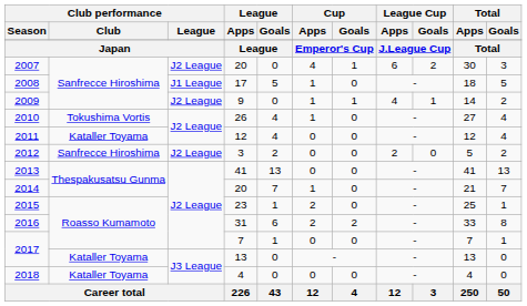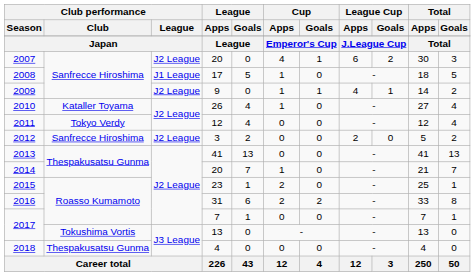 <table class="wikitable" style="text-align:center">
 <tr>
 <th colspan=3>Club performance</th>
 <th colspan=2>League</th>
 <th colspan=2>Cup</th>
 <th colspan=2>League Cup</th>
 <th colspan=2>Total</th>
 </tr>
 <tr>
 <th>Season</th>
 <th>Club</th>
 <th>League</th>
 <th>Apps</th>
 <th>Goals</th>
 <th>Apps</th>
 <th>Goals</th>
 <th>Apps</th>
 <th>Goals</th>
 <th>Apps</th>
 <th>Goals</th>
 </tr>
 <tr>
 </tr>
 <tr>
 <th colspan=3>Japan</th>
 <th colspan=2>League</th>
 <th colspan=2><a href='#'>Emperor's Cup</a></th>
 <th colspan=2><a href='#'>J.League Cup</a></th>
 <th colspan=2>Total</th>
 </tr>
 <tr>
 <td><a href='#'>2007</a></td>
 <td rowspan="3"><a href='#'>Sanfrecce Hiroshima</a></td>
 <td><a href='#'>J2 League</a></td>
 <td>20</td>
 <td>0</td>
 <td>4</td>
 <td>1</td>
 <td>6</td>
 <td>2</td>
 <td>30</td>
 <td>3</td>
 </tr>
 <tr>
 <td><a href='#'>2008</a></td>
 <td><a href='#'>J1 League</a></td>
 <td>17</td>
 <td>5</td>
 <td>1</td>
 <td>0</td>
 <td colspan="2">-</td>
 <td>18</td>
 <td>5</td>
 </tr>
 <tr>
 <td><a href='#'>2009</a></td>
 <td><a href='#'>J2 League</a></td>
 <td>9</td>
 <td>0</td>
 <td>1</td>
 <td>1</td>
 <td>4</td>
 <td>1</td>
 <td>14</td>
 <td>2</td>
 </tr>
 <tr>
 <td><a href='#'>2010</a></td>
-<td><a href='#'>Tokushima Vortis</a></td>
+<td><a href='#'>Kataller Toyama</a></td>
 <td rowspan="2"><a href='#'>J2 League</a></td>
 <td>26</td>
 <td>4</td>
 <td>1</td>
 <td>0</td>
 <td colspan="2">-</td>
 <td>27</td>
 <td>4</td>
 </tr>
 <tr>
 <td><a href='#'>2011</a></td>
-<td><a href='#'>Kataller Toyama</a></td>
+<td><a href='#'>Tokyo Verdy</a></td>
 <td>12</td>
 <td>4</td>
 <td>0</td>
 <td>0</td>
 <td colspan="2">-</td>
 <td>12</td>
 <td>4</td>
 </tr>
 <tr>
 <td><a href='#'>2012</a></td>
 <td><a href='#'>Sanfrecce Hiroshima</a></td>
 <td><a href='#'>J2 League</a></td>
 <td>3</td>
 <td>2</td>
 <td>0</td>
 <td>0</td>
 <td>2</td>
 <td>0</td>
 <td>5</td>
 <td>2</td>
 </tr>
 <tr>
 <td><a href='#'>2013</a></td>
 <td rowspan="2"><a href='#'>Thespakusatsu Gunma</a></td>
 <td rowspan="5"><a href='#'>J2 League</a></td>
 <td>41</td>
 <td>13</td>
 <td>0</td>
 <td>0</td>
 <td colspan="2">-</td>
 <td>41</td>
 <td>13</td>
 </tr>
 <tr>
 <td><a href='#'>2014</a></td>
 <td>20</td>
 <td>7</td>
 <td>1</td>
 <td>0</td>
 <td colspan="2">-</td>
 <td>21</td>
 <td>7</td>
 </tr>
 <tr>
 <td><a href='#'>2015</a></td>
 <td rowspan="3"><a href='#'>Roasso Kumamoto</a></td>
 <td>23</td>
 <td>1</td>
 <td>2</td>
 <td>0</td>
 <td colspan="2">-</td>
 <td>25</td>
 <td>1</td>
 </tr>
 <tr>
 <td><a href='#'>2016</a></td>
 <td>31</td>
 <td>6</td>
 <td>2</td>
 <td>2</td>
 <td colspan="2">-</td>
 <td>33</td>
 <td>8</td>
 </tr>
 <tr>
 <td rowspan="2"><a href='#'>2017</a></td>
 <td>7</td>
 <td>1</td>
 <td>0</td>
 <td>0</td>
 <td colspan="2">-</td>
 <td>7</td>
 <td>1</td>
 </tr>
 <tr>
-<td><a href='#'>Kataller Toyama</a></td>
+<td><a href='#'>Tokushima Vortis</a></td>
 <td rowspan="2"><a href='#'>J3 League</a></td>
 <td>13</td>
 <td>0</td>
 <td colspan="2">-</td>
 <td colspan="2">-</td>
 <td>13</td>
 <td>0</td>
 </tr>
 <tr>
 <td><a href='#'>2018</a></td>
-<td><a href='#'>Kataller Toyama</a></td>
+<td><a href='#'>Thespakusatsu Gunma</a></td>
 <td>4</td>
 <td>0</td>
 <td>0</td>
 <td>0</td>
 <td colspan="2">-</td>
 <td>4</td>
 <td>0</td>
 </tr>
 <tr>
 <th colspan=3>Career total</th>
 <th>226</th>
 <th>43</th>
 <th>12</th>
 <th>4</th>
 <th>12</th>
 <th>3</th>
 <th>250</th>
 <th>50</th>
 </tr>
 </table>
